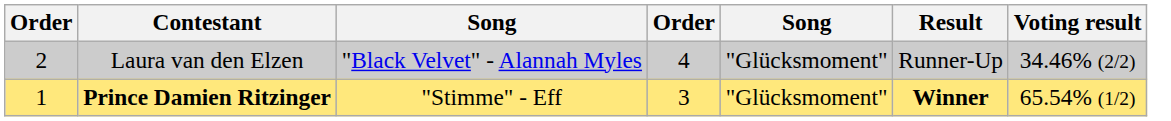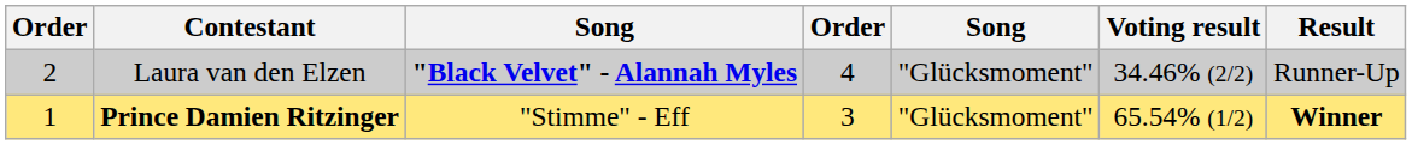 <table class="wikitable" style="text-align:center;">
 <tr>
 <th>Order</th>
 <th>Contestant</th>
 <th>Song<small></small></th>
 <th>Order</th>
 <th>Song<small></small></th>
+<th>Voting result</th>
 <th>Result</th>
-<th>Voting result</th>
 </tr>
 <tr bgcolor="#cccccc">
 <td>2</td>
 <td>Laura van den Elzen</td>
-<td>"<a href='#'>Black Velvet</a>" - <a href='#'>Alannah Myles</a></td>
+<td><strong>"<a href='#'>Black Velvet</a>" - <a href='#'>Alannah Myles</a></strong></td>
 <td>4</td>
 <td>"Glücksmoment"</td>
+<td>34.46% <small>(2/2)</small></td>
 <td>Runner-Up</td>
-<td>34.46% <small>(2/2)</small></td>
 </tr>
 <tr bgcolor="#ffe87c">
 <td>1</td>
 <td><strong>Prince Damien Ritzinger</strong></td>
 <td>"Stimme" - Eff</td>
 <td>3</td>
 <td>"Glücksmoment"</td>
+<td>65.54% <small>(1/2)</small></td>
 <td><strong>Winner</strong></td>
-<td>65.54% <small>(1/2)</small></td>
 </tr>
 </table>
